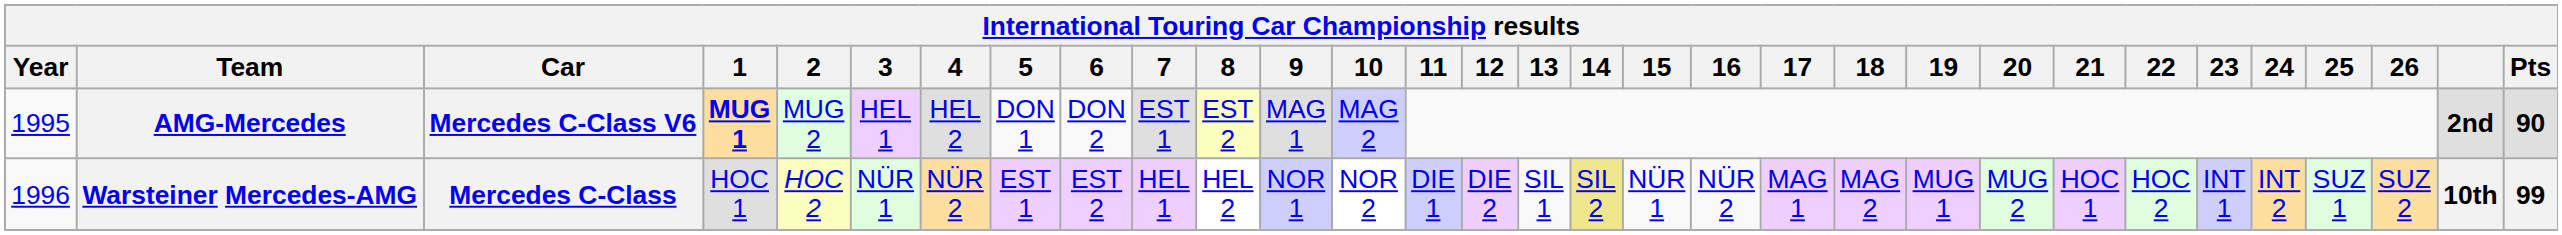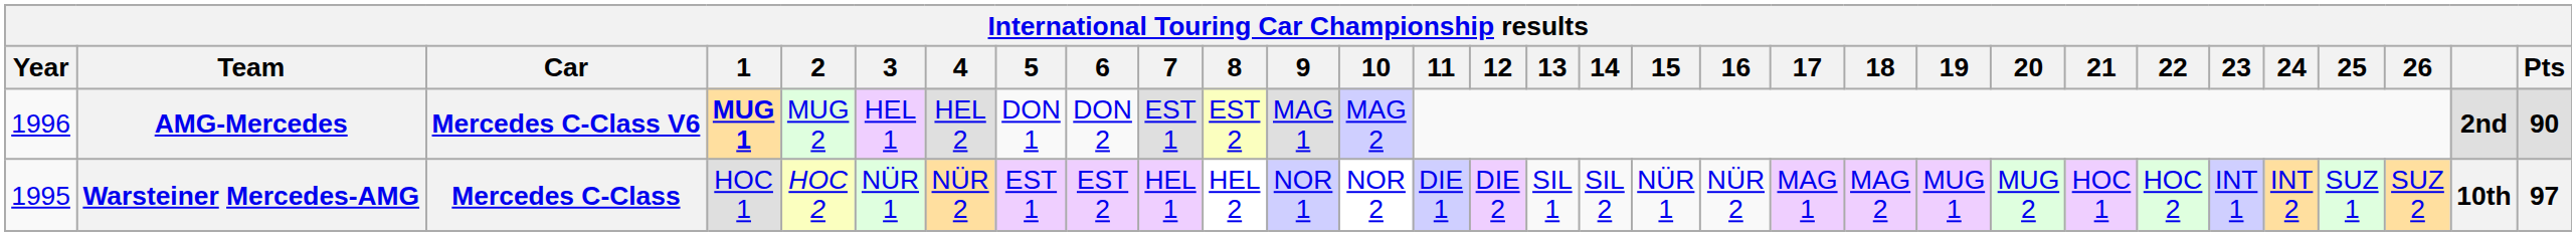 <table class="wikitable" style="text-align:center; font-size:85%">
 <tr>
 <th colspan=45><a href='#'>International Touring Car Championship</a> results</th>
 </tr>
 <tr>
 <th>Year</th>
 <th>Team</th>
 <th>Car</th>
 <th>1</th>
 <th>2</th>
 <th>3</th>
 <th>4</th>
 <th>5</th>
 <th>6</th>
 <th>7</th>
 <th>8</th>
 <th>9</th>
 <th>10</th>
 <th>11</th>
 <th>12</th>
 <th>13</th>
 <th>14</th>
 <th>15</th>
 <th>16</th>
 <th>17</th>
 <th>18</th>
 <th>19</th>
 <th>20</th>
 <th>21</th>
 <th>22</th>
 <th>23</th>
 <th>24</th>
 <th>25</th>
 <th>26</th>
 <th></th>
 <th>Pts</th>
 </tr>
 <tr>
-<td><a href='#'>1995</a></td>
+<td><a href='#'>1996</a></td>
 <th nowrap><a href='#'>AMG-Mercedes</a></th>
 <th nowrap><a href='#'>Mercedes C-Class V6</a></th>
 <td style="background:#FFDF9F;"><strong><a href='#'>MUG<br>1</a><br></strong></td>
 <td style="background:#DFFFDF;"><a href='#'>MUG<br>2</a><br></td>
 <td style="background:#EFCFFF;"><a href='#'>HEL<br>1</a><br></td>
 <td style="background:#DFDFDF;"><a href='#'>HEL<br>2</a><br></td>
 <td><a href='#'>DON<br>1</a></td>
 <td><a href='#'>DON<br>2</a></td>
 <td style="background:#DFDFDF;"><a href='#'>EST<br>1</a><br></td>
 <td style="background:#FBFFBF;"><a href='#'>EST<br>2</a><br></td>
 <td style="background:#DFDFDF;"><a href='#'>MAG<br>1</a><br></td>
 <td style="background:#CFCFFF;"><a href='#'>MAG<br>2</a><br></td>
 <td colspan=16></td>
 <td style="background:#DFDFDF;"><strong>2nd</strong></td>
 <td style="background:#DFDFDF;"><strong>90</strong></td>
 </tr>
 <tr>
-<td><a href='#'>1996</a></td>
+<td><a href='#'>1995</a></td>
 <th nowrap><a href='#'>Warsteiner</a> <a href='#'>Mercedes-AMG</a></th>
 <th nowrap><a href='#'>Mercedes C-Class</a></th>
 <td style="background:#DFDFDF;"><a href='#'>HOC<br>1</a><br></td>
 <td style="background:#FBFFBF;"><em><a href='#'>HOC<br>2</a></em><br></td>
 <td style="background:#DFFFDF;"><a href='#'>NÜR<br>1</a><br></td>
 <td style="background:#FFDF9F;"><a href='#'>NÜR<br>2</a><br></td>
 <td style="background:#EFCFFF;"><a href='#'>EST<br>1</a><br></td>
 <td style="background:#EFCFFF;"><a href='#'>EST<br>2</a><br></td>
 <td style="background:#EFCFFF;"><a href='#'>HEL<br>1</a><br></td>
 <td style="background:#fff;"><a href='#'>HEL<br>2</a><br></td>
 <td style="background:#CFCFFF;"><a href='#'>NOR<br>1</a><br></td>
 <td style="background:#fff;"><a href='#'>NOR<br>2</a><br></td>
 <td style="background:#CFCFFF;"><a href='#'>DIE<br>1</a><br></td>
 <td style="background:#EFCFFF;"><a href='#'>DIE<br>2</a><br></td>
 <td><a href='#'>SIL<br>1</a></td>
-<td style="background: khaki;"><a href='#'>SIL<br>2</a></td>
+<td><a href='#'>SIL<br>2</a></td>
 <td><a href='#'>NÜR<br>1</a></td>
 <td><a href='#'>NÜR<br>2</a></td>
 <td style="background:#EFCFFF;"><a href='#'>MAG<br>1</a><br></td>
 <td style="background:#EFCFFF;"><a href='#'>MAG<br>2</a><br></td>
 <td style="background:#EFCFFF;"><a href='#'>MUG<br>1</a><br></td>
 <td style="background:#DFFFDF;"><a href='#'>MUG<br>2</a><br></td>
 <td style="background:#EFCFFF;"><a href='#'>HOC<br>1</a><br></td>
 <td style="background:#DFFFDF;"><a href='#'>HOC<br>2</a><br></td>
 <td style="background:#CFCFFF;"><a href='#'>INT<br>1</a><br></td>
 <td style="background:#FFDF9F;"><a href='#'>INT<br>2</a><br></td>
 <td style="background:#DFFFDF;"><a href='#'>SUZ<br>1</a><br></td>
 <td style="background:#FFDF9F;"><a href='#'>SUZ<br>2</a><br></td>
 <th>10th</th>
-<th>99</th>
+<th>97</th>
 </tr>
 </table>
